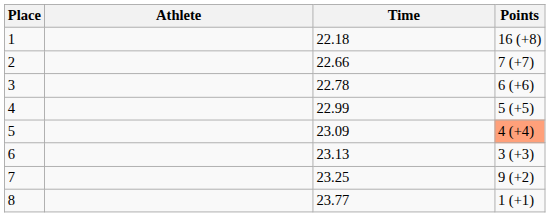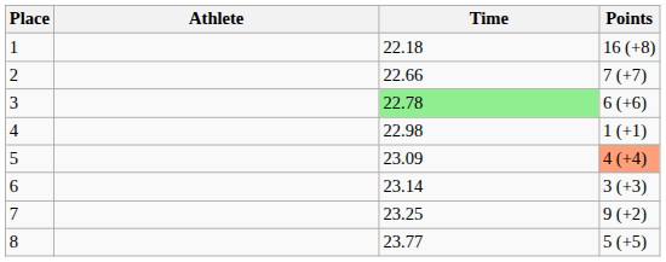 <table class="wikitable sortable">
 <tr>
 <th>Place</th>
 <th style="width:18em">Athlete</th>
 <th style="width:12em">Time</th>
 <th>Points</th>
 </tr>
 <tr>
 <td>1</td>
 <td></td>
 <td>22.18 </td>
 <td>16 (+8)</td>
 </tr>
 <tr>
 <td>2</td>
 <td></td>
 <td>22.66</td>
 <td>7 (+7)</td>
 </tr>
 <tr>
 <td>3</td>
 <td></td>
-<td>22.78</td>
+<td style="background: lightgreen;">22.78</td>
 <td>6 (+6)</td>
 </tr>
 <tr>
 <td>4</td>
 <td></td>
-<td>22.99</td>
-<td>5 (+5)</td>
+<td>22.98</td>
+<td>1 (+1)</td>
 </tr>
 <tr>
 <td>5</td>
 <td></td>
 <td>23.09</td>
 <td style="background: lightsalmon;">4 (+4)</td>
 </tr>
 <tr>
 <td>6</td>
 <td></td>
-<td>23.13</td>
+<td>23.14</td>
 <td>3 (+3)</td>
 </tr>
 <tr>
 <td>7</td>
 <td></td>
 <td>23.25</td>
 <td>9 (+2)</td>
 </tr>
 <tr>
 <td>8</td>
 <td></td>
 <td>23.77</td>
-<td>1 (+1)</td>
+<td>5 (+5)</td>
 </tr>
 </table>
